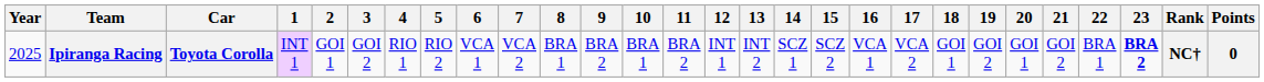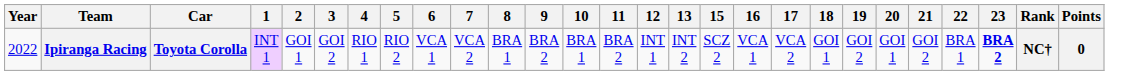 <table class="wikitable" style="text-align:center; font-size:85%">
 <tr>
 <th>Year</th>
 <th>Team</th>
 <th>Car</th>
 <th>1</th>
 <th>2</th>
 <th>3</th>
 <th>4</th>
 <th>5</th>
 <th>6</th>
 <th>7</th>
 <th>8</th>
 <th>9</th>
 <th>10</th>
 <th>11</th>
 <th>12</th>
 <th>13</th>
-<th>14</th>
 <th>15</th>
 <th>16</th>
 <th>17</th>
 <th>18</th>
 <th>19</th>
 <th>20</th>
 <th>21</th>
 <th>22</th>
 <th>23</th>
 <th>Rank</th>
 <th>Points</th>
 </tr>
 <tr>
-<td><a href='#'>2025</a></td>
+<td><a href='#'>2022</a></td>
 <th nowrap><a href='#'>Ipiranga Racing</a></th>
 <th nowrap><a href='#'>Toyota Corolla</a></th>
 <td style="background:#EFCFFF;"><a href='#'>INT<br>1</a><br></td>
 <td><a href='#'>GOI<br>1</a></td>
 <td><a href='#'>GOI<br>2</a></td>
 <td><a href='#'>RIO<br>1</a></td>
 <td><a href='#'>RIO<br>2</a></td>
 <td><a href='#'>VCA<br>1</a></td>
 <td><a href='#'>VCA<br>2</a></td>
 <td><a href='#'>BRA<br>1</a></td>
 <td><a href='#'>BRA<br>2</a></td>
 <td><a href='#'>BRA<br>1</a></td>
 <td><a href='#'>BRA<br>2</a></td>
 <td><a href='#'>INT<br>1</a></td>
 <td><a href='#'>INT<br>2</a></td>
-<td><a href='#'>SCZ<br>1</a></td>
 <td><a href='#'>SCZ<br>2</a></td>
 <td><a href='#'>VCA<br>1</a></td>
 <td><a href='#'>VCA<br>2</a></td>
 <td><a href='#'>GOI<br>1</a></td>
 <td><a href='#'>GOI<br>2</a></td>
 <td><a href='#'>GOI<br>1</a></td>
 <td><a href='#'>GOI<br>2</a></td>
 <td><a href='#'>BRA<br>1</a></td>
 <td><strong><a href='#'>BRA<br>2</a></strong></td>
 <th>NC†</th>
 <th>0</th>
 </tr>
 </table>
